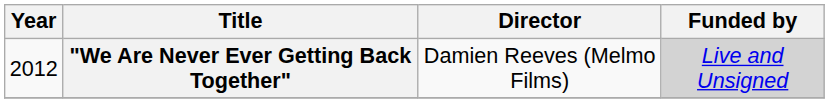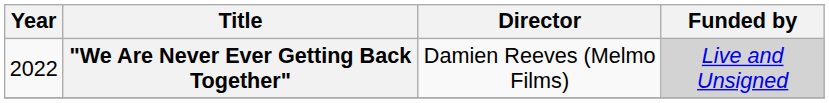 <table class="wikitable plainrowheaders" style="text-align:center;">
 <tr>
 <th scope="col">Year</th>
 <th scope="col">Title</th>
 <th scope="col">Director</th>
 <th scope="col">Funded by</th>
 </tr>
 <tr>
-<td>2012</td>
+<td>2022</td>
 <th scope="row">"We Are Never Ever Getting Back Together"</th>
 <td>Damien Reeves (Melmo Films)</td>
 <td style="background: lightgrey;"><em><a href='#'>Live and Unsigned</a></em></td>
 </tr>
 <tr>
 </tr>
 </table>
